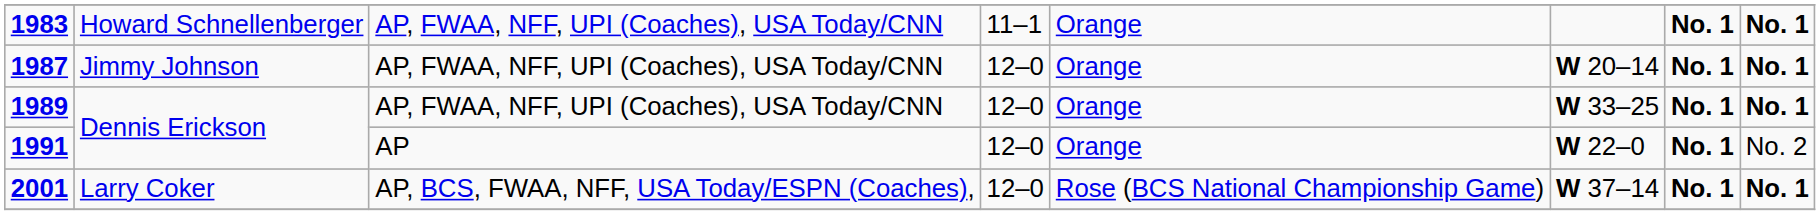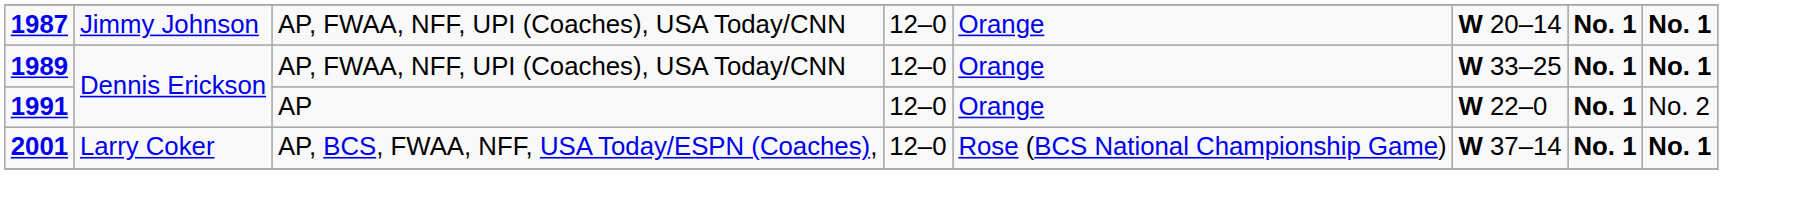 <table class="wikitable">
 <tr>
-</tr>
-<tr>
-<td><strong><a href='#'>1983</a></strong></td>
-<td><a href='#'>Howard Schnellenberger</a></td>
-<td><a href='#'>AP</a>, <a href='#'>FWAA</a>, <a href='#'>NFF</a>, <a href='#'>UPI (Coaches)</a>, <a href='#'>USA Today/CNN</a></td>
-<td>11–1</td>
-<td><a href='#'>Orange</a></td>
-<td></td>
-<td><strong>No. 1</strong></td>
-<td><strong>No. 1</strong></td>
 </tr>
 <tr>
 <td><strong><a href='#'>1987</a></strong></td>
 <td><a href='#'>Jimmy Johnson</a></td>
 <td>AP, FWAA, NFF, UPI (Coaches), USA Today/CNN</td>
 <td>12–0</td>
 <td><a href='#'>Orange</a></td>
 <td><strong>W</strong> 20–14</td>
 <td><strong>No. 1</strong></td>
 <td><strong>No. 1</strong></td>
 </tr>
 <tr>
 <td><strong><a href='#'>1989</a></strong></td>
 <td rowspan="2"><a href='#'>Dennis Erickson</a></td>
 <td>AP, FWAA, NFF, UPI (Coaches), USA Today/CNN</td>
 <td>12–0</td>
 <td><a href='#'>Orange</a></td>
 <td><strong>W</strong> 33–25</td>
 <td><strong>No. 1</strong></td>
 <td><strong>No. 1</strong></td>
 </tr>
 <tr>
 <td><strong><a href='#'>1991</a></strong></td>
 <td>AP</td>
 <td>12–0</td>
 <td><a href='#'>Orange</a></td>
 <td><strong>W</strong> 22–0</td>
 <td><strong>No. 1</strong></td>
 <td>No. 2</td>
 </tr>
 <tr>
 <td><strong><a href='#'>2001</a></strong></td>
 <td><a href='#'>Larry Coker</a></td>
 <td>AP, <a href='#'>BCS</a>, FWAA, NFF, <a href='#'>USA Today/ESPN (Coaches)</a>,</td>
 <td>12–0</td>
 <td><a href='#'>Rose</a> (<a href='#'>BCS National Championship Game</a>)</td>
 <td><strong>W</strong> 37–14</td>
 <td><strong>No. 1</strong></td>
 <td><strong>No. 1</strong></td>
 </tr>
 <tr>
 </tr>
 </table>
